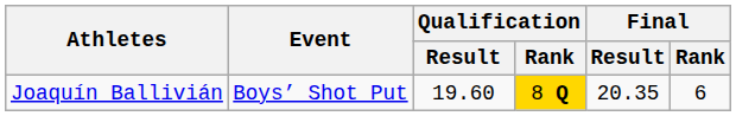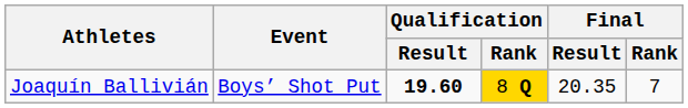 <table class="wikitable" border="1" style="font-size:90%">
 <tr>
 <th rowspan=2>Athletes</th>
 <th rowspan=2>Event</th>
 <th colspan=2>Qualification</th>
 <th colspan=2>Final</th>
 </tr>
 <tr>
 <th>Result</th>
 <th>Rank</th>
 <th>Result</th>
 <th>Rank</th>
 </tr>
 <tr>
 <td><a href='#'>Joaquín Ballivián</a></td>
 <td><a href='#'>Boys’ Shot Put</a></td>
-<td align=center>19.60</td>
+<td align=center><strong>19.60</strong></td>
 <td align=center style="background: gold;">8 <strong>Q</strong></td>
 <td align=center>20.35</td>
-<td align=center>6</td>
+<td align=center>7</td>
 </tr>
 </table>
